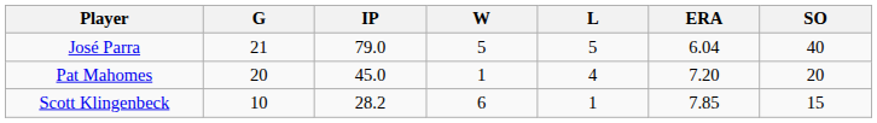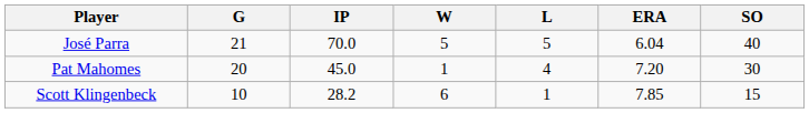 <table class="wikitable sortable">
 <tr>
 <th bgcolor="#DDDDFF" width="16%">Player</th>
 <th bgcolor="#DDDDFF" width="9%">G</th>
 <th bgcolor="#DDDDFF" width="9%">IP</th>
 <th bgcolor="#DDDDFF" width="9%">W</th>
 <th bgcolor="#DDDDFF" width="9%">L</th>
 <th bgcolor="#DDDDFF" width="9%">ERA</th>
 <th bgcolor="#DDDDFF" width="9%">SO</th>
 </tr>
 <tr align=center>
 <td><a href='#'>José Parra</a></td>
 <td>21</td>
-<td>79.0</td>
+<td>70.0</td>
 <td>5</td>
 <td>5</td>
 <td>6.04</td>
 <td>40</td>
 </tr>
 <tr align=center>
 <td><a href='#'>Pat Mahomes</a></td>
 <td>20</td>
 <td>45.0</td>
 <td>1</td>
 <td>4</td>
 <td>7.20</td>
-<td>20</td>
+<td>30</td>
 </tr>
 <tr align=center>
 <td><a href='#'>Scott Klingenbeck</a></td>
 <td>10</td>
 <td>28.2</td>
 <td>6</td>
 <td>1</td>
 <td>7.85</td>
 <td>15</td>
 </tr>
 </table>
